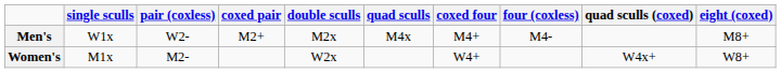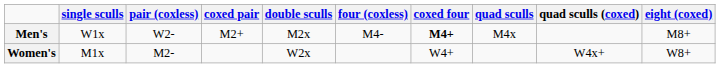 <table class="wikitable" style="text-align:center;">
 <tr>
 <td></td>
 <th><a href='#'>single sculls</a></th>
 <th><a href='#'>pair (coxless)</a></th>
 <th><a href='#'>coxed pair</a></th>
 <th><a href='#'>double sculls</a></th>
+<th><a href='#'>four (coxless)</a></th>
+<th><a href='#'>coxed four</a></th>
 <th><a href='#'>quad sculls</a></th>
-<th><a href='#'>coxed four</a></th>
-<th><a href='#'>four (coxless)</a></th>
 <th>quad sculls (<a href='#'>coxed</a>)</th>
 <th><a href='#'>eight (coxed)</a></th>
 </tr>
 <tr>
 <th>Men's</th>
 <td>W1x</td>
 <td>W2-</td>
 <td>M2+</td>
 <td>M2x</td>
+<td>M4-</td>
+<td><strong>M4+</strong></td>
 <td>M4x</td>
-<td>M4+</td>
-<td>M4-</td>
 <td></td>
 <td>M8+</td>
 </tr>
 <tr>
 <th>Women's</th>
 <td>M1x</td>
 <td>M2-</td>
 <td></td>
 <td>W2x</td>
 <td></td>
 <td>W4+</td>
 <td></td>
 <td>W4x+</td>
 <td>W8+</td>
 </tr>
 </table>
